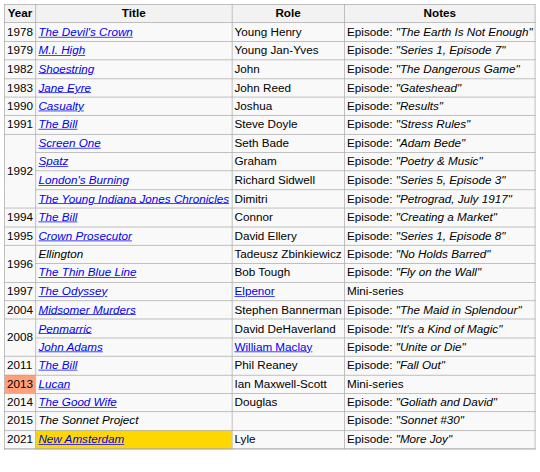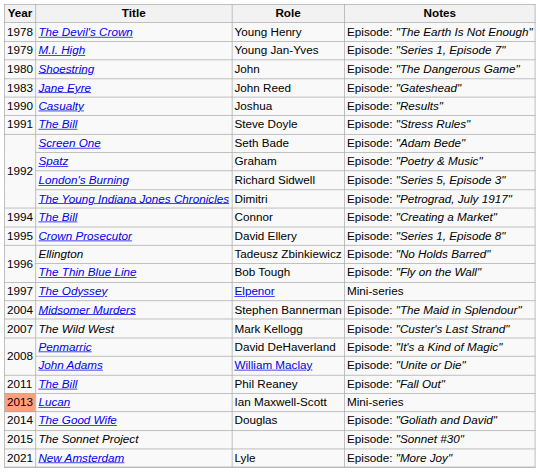 <table class="wikitable">
 <tr>
 <th>Year</th>
 <th>Title</th>
 <th>Role</th>
 <th>Notes</th>
 </tr>
 <tr>
 <td>1978</td>
 <td><em><a href='#'>The Devil's Crown</a></em></td>
 <td>Young Henry</td>
 <td>Episode: <em>"The Earth Is Not Enough"</em></td>
 </tr>
 <tr>
 <td>1979</td>
 <td><em><a href='#'>M.I. High</a></em></td>
 <td>Young Jan-Yves</td>
 <td>Episode: <em>"Series 1, Episode 7"</em></td>
 </tr>
 <tr>
-<td>1982</td>
+<td>1980</td>
 <td><em><a href='#'>Shoestring</a></em></td>
 <td>John</td>
 <td>Episode: <em>"The Dangerous Game"</em></td>
 </tr>
 <tr>
 <td>1983</td>
 <td><em><a href='#'>Jane Eyre</a></em></td>
 <td>John Reed</td>
 <td>Episode: <em>"Gateshead"</em></td>
 </tr>
 <tr>
 <td>1990</td>
 <td><em><a href='#'>Casualty</a></em></td>
 <td>Joshua</td>
 <td>Episode: <em>"Results"</em></td>
 </tr>
 <tr>
 <td>1991</td>
 <td><em><a href='#'>The Bill</a></em></td>
 <td>Steve Doyle</td>
 <td>Episode: <em>"Stress Rules"</em></td>
 </tr>
 <tr>
 <td rowspan="4">1992</td>
 <td><em><a href='#'>Screen One</a></em></td>
 <td>Seth Bade</td>
 <td>Episode: <em>"Adam Bede"</em></td>
 </tr>
 <tr>
 <td><em><a href='#'>Spatz</a></em></td>
 <td>Graham</td>
 <td>Episode: <em>"Poetry & Music"</em></td>
 </tr>
 <tr>
 <td><em><a href='#'>London's Burning</a></em></td>
 <td>Richard Sidwell</td>
 <td>Episode: <em>"Series 5, Episode 3"</em></td>
 </tr>
 <tr>
 <td><em><a href='#'>The Young Indiana Jones Chronicles</a></em></td>
 <td>Dimitri</td>
 <td>Episode: <em>"Petrograd, July 1917"</em></td>
 </tr>
 <tr>
 <td>1994</td>
 <td><em><a href='#'>The Bill</a></em></td>
 <td>Connor</td>
 <td>Episode: <em>"Creating a Market"</em></td>
 </tr>
 <tr>
 <td>1995</td>
 <td><em><a href='#'>Crown Prosecutor</a></em></td>
 <td>David Ellery</td>
 <td>Episode: <em>"Series 1, Episode 8"</em></td>
 </tr>
 <tr>
 <td rowspan="2">1996</td>
 <td><em>Ellington</em></td>
 <td>Tadeusz Zbinkiewicz</td>
 <td>Episode: <em>"No Holds Barred"</em></td>
 </tr>
 <tr>
 <td><em><a href='#'>The Thin Blue Line</a></em></td>
 <td>Bob Tough</td>
 <td>Episode: <em>"Fly on the Wall"</em></td>
 </tr>
 <tr>
 <td>1997</td>
 <td><em><a href='#'>The Odyssey</a></em></td>
 <td><a href='#'>Elpenor</a></td>
 <td>Mini-series</td>
 </tr>
 <tr>
 <td>2004</td>
 <td><em><a href='#'>Midsomer Murders</a></em></td>
 <td>Stephen Bannerman</td>
 <td>Episode: <em>"The Maid in Splendour"</em></td>
 </tr>
 <tr>
+<td>2007</td>
+<td><em>The Wild West</em></td>
+<td>Mark Kellogg</td>
+<td>Episode: <em>"Custer's Last Strand"</em></td>
+</tr>
+<tr>
 <td rowspan="2">2008</td>
 <td><em><a href='#'>Penmarric</a></em></td>
 <td>David DeHaverland</td>
 <td>Episode: <em>"It's a Kind of Magic"</em></td>
 </tr>
 <tr>
 <td><em><a href='#'>John Adams</a></em></td>
 <td><a href='#'>William Maclay</a></td>
 <td>Episode: <em>"Unite or Die"</em></td>
 </tr>
 <tr>
 <td>2011</td>
 <td><em><a href='#'>The Bill</a></em></td>
 <td>Phil Reaney</td>
 <td>Episode: <em>"Fall Out"</em></td>
 </tr>
 <tr>
 <td style="background: lightsalmon;">2013</td>
 <td><em><a href='#'>Lucan</a></em></td>
 <td>Ian Maxwell-Scott</td>
 <td>Mini-series</td>
 </tr>
 <tr>
 <td>2014</td>
 <td><em><a href='#'>The Good Wife</a></em></td>
 <td>Douglas</td>
 <td>Episode: <em>"Goliath and David"</em></td>
 </tr>
 <tr>
 <td>2015</td>
 <td><em>The Sonnet Project</em></td>
 <td></td>
 <td>Episode: <em>"Sonnet #30"</em></td>
 </tr>
 <tr>
 <td>2021</td>
-<td style="background: gold;"><em><a href='#'>New Amsterdam</a></em></td>
+<td><em><a href='#'>New Amsterdam</a></em></td>
 <td>Lyle</td>
 <td>Episode: <em>"More Joy"</em></td>
 </tr>
 <tr>
 </tr>
 </table>
